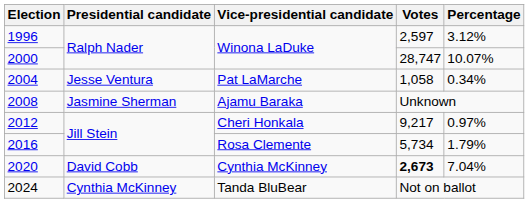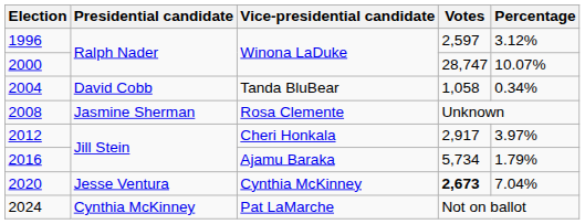 <table class="wikitable">
 <tr>
 <th>Election</th>
 <th>Presidential candidate</th>
 <th>Vice-presidential candidate</th>
 <th>Votes</th>
 <th>Percentage</th>
 </tr>
 <tr>
 <td><a href='#'>1996</a></td>
 <td rowspan="2"><a href='#'>Ralph Nader</a></td>
 <td rowspan="2"><a href='#'>Winona LaDuke</a></td>
 <td>2,597</td>
 <td>3.12%</td>
 </tr>
 <tr>
 <td><a href='#'>2000</a></td>
 <td>28,747</td>
 <td>10.07%</td>
 </tr>
 <tr>
 <td><a href='#'>2004</a></td>
-<td><a href='#'>Jesse Ventura</a></td>
-<td><a href='#'>Pat LaMarche</a></td>
+<td><a href='#'>David Cobb</a></td>
+<td>Tanda BluBear</td>
 <td>1,058</td>
 <td>0.34%</td>
 </tr>
 <tr>
 <td><a href='#'>2008</a></td>
 <td><a href='#'>Jasmine Sherman</a></td>
-<td><a href='#'>Ajamu Baraka</a></td>
+<td><a href='#'>Rosa Clemente</a></td>
 <td colspan="2">Unknown</td>
 </tr>
 <tr>
 <td><a href='#'>2012</a></td>
 <td rowspan="2"><a href='#'>Jill Stein</a></td>
 <td><a href='#'>Cheri Honkala</a></td>
-<td>9,217</td>
-<td>0.97%</td>
+<td>2,917</td>
+<td>3.97%</td>
 </tr>
 <tr>
 <td><a href='#'>2016</a></td>
-<td><a href='#'>Rosa Clemente</a></td>
+<td><a href='#'>Ajamu Baraka</a></td>
 <td>5,734</td>
 <td>1.79%</td>
 </tr>
 <tr>
 <td><a href='#'>2020</a></td>
-<td><a href='#'>David Cobb</a></td>
+<td><a href='#'>Jesse Ventura</a></td>
 <td><a href='#'>Cynthia McKinney</a></td>
 <td><strong>2,673</strong></td>
 <td>7.04%</td>
 </tr>
 <tr>
 <td>2024</td>
 <td><a href='#'>Cynthia McKinney</a></td>
-<td>Tanda BluBear</td>
+<td><a href='#'>Pat LaMarche</a></td>
 <td colspan="2">Not on ballot</td>
 </tr>
 </table>
